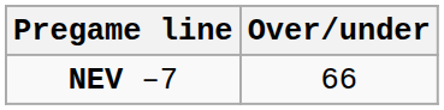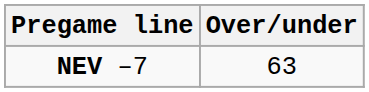 <table class="wikitable">
 <tr align="center">
 <th style=>Pregame line</th>
 <th style=>Over/under</th>
 </tr>
 <tr align="center">
 <td><strong>NEV</strong> –7</td>
-<td>66</td>
+<td>63</td>
 </tr>
 </table>
